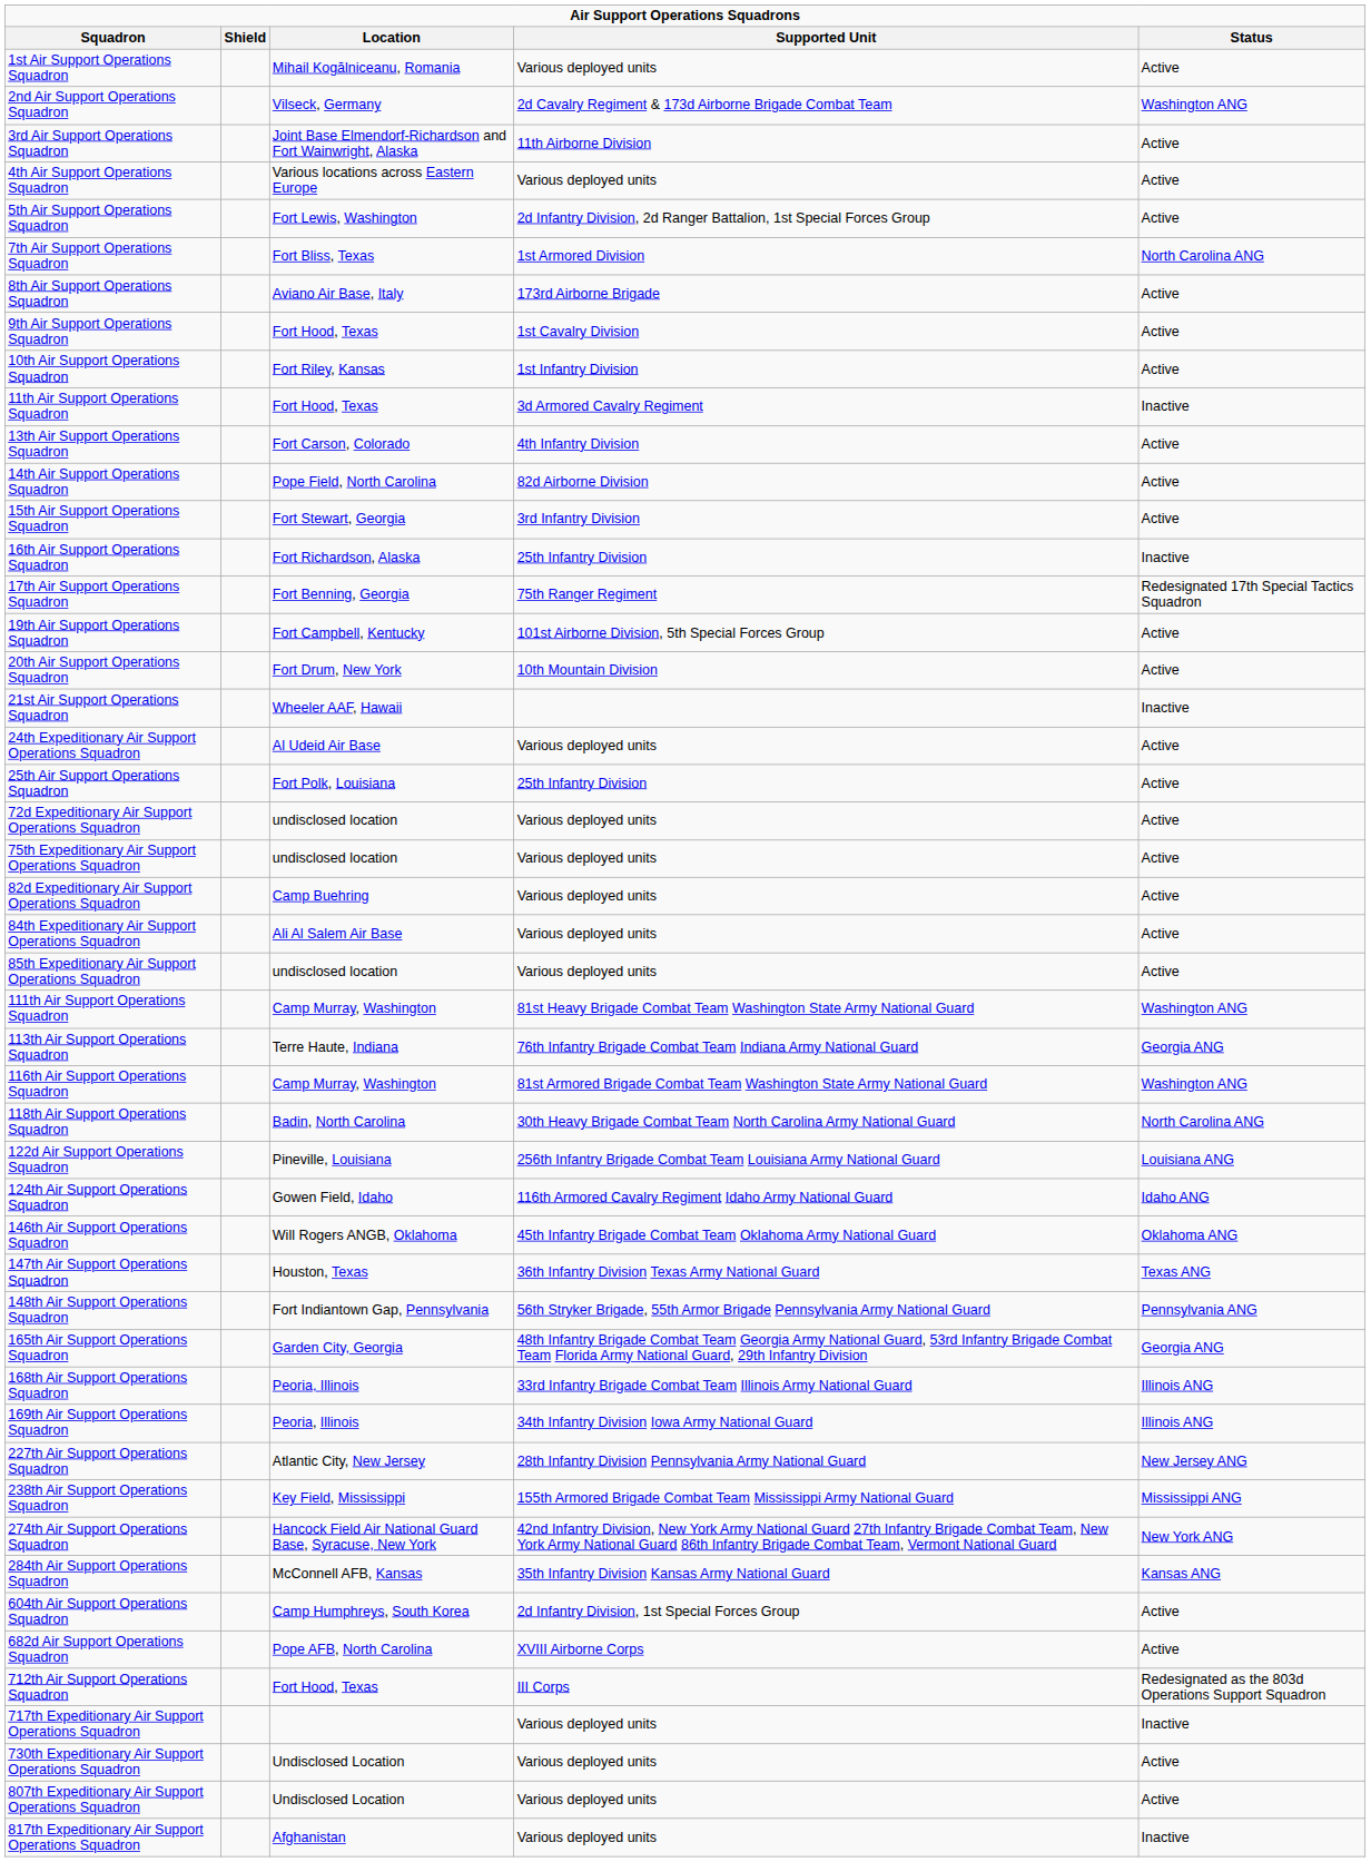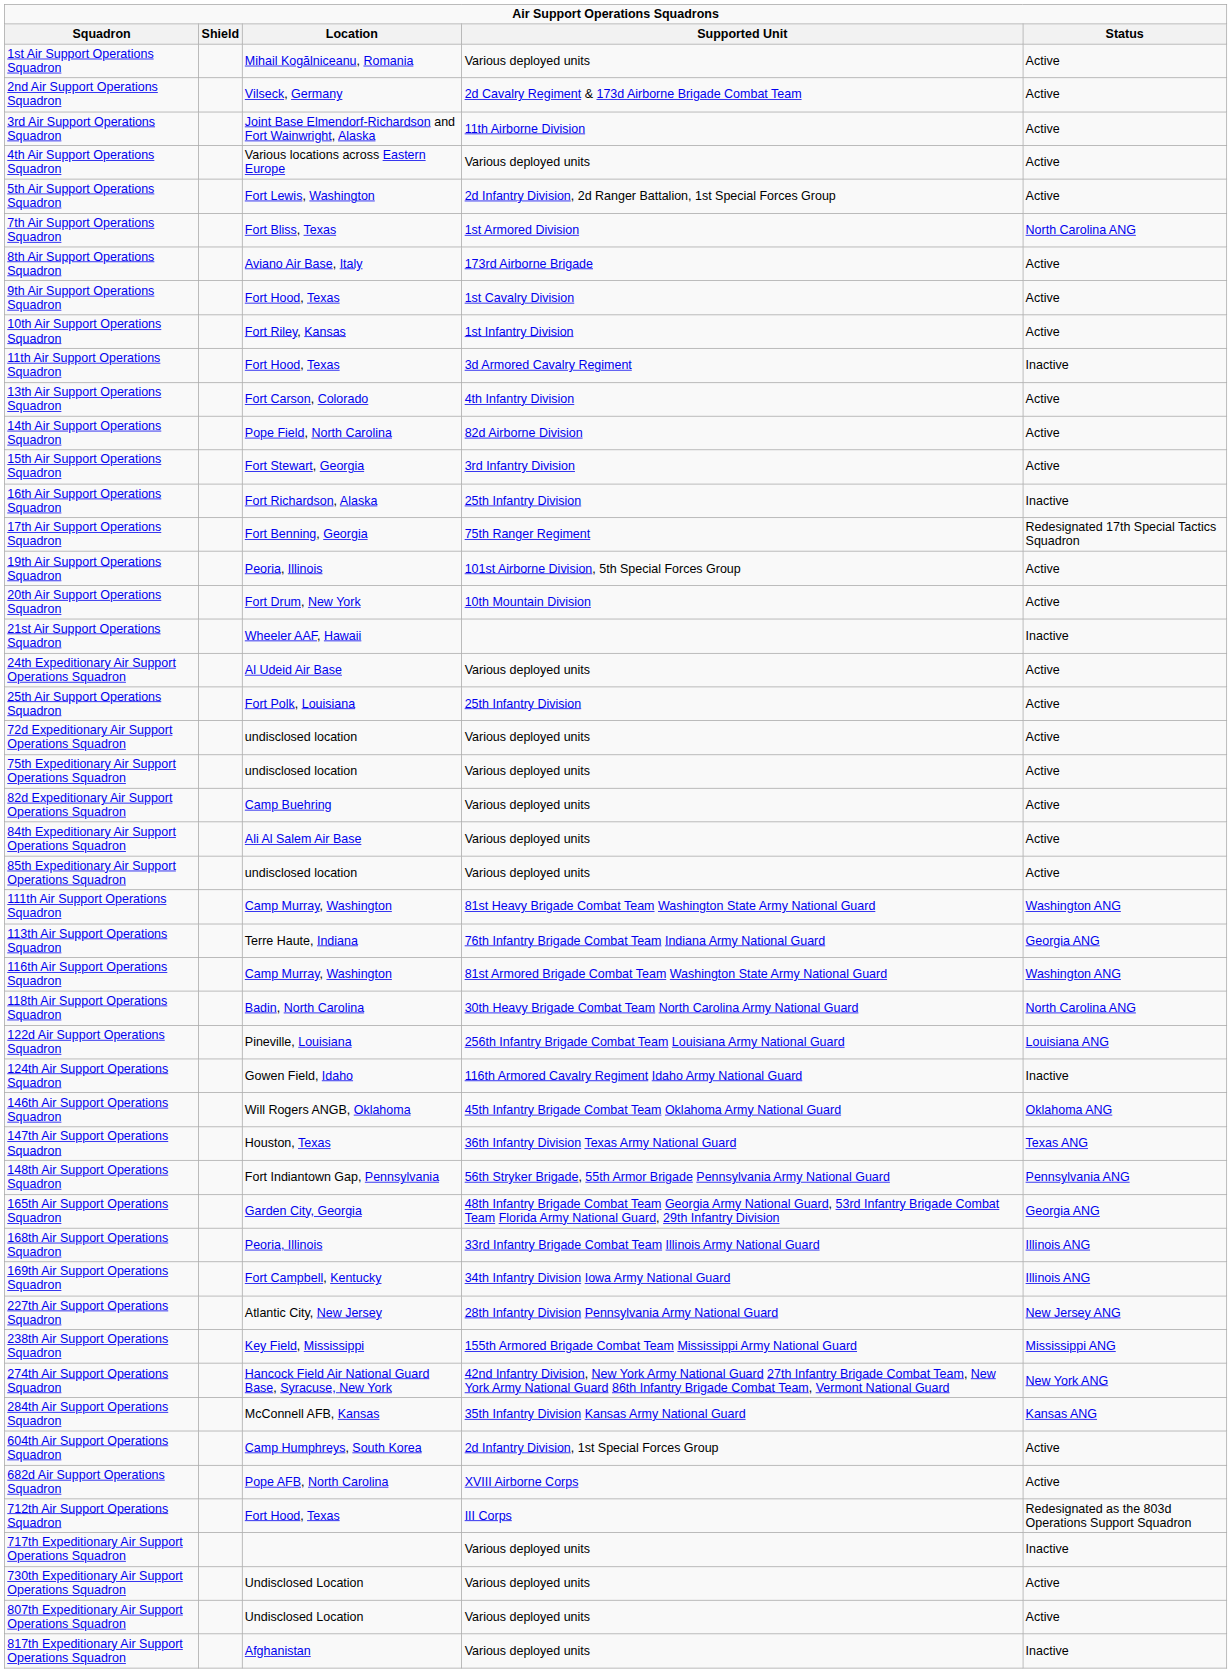 <table class="wikitable">
 <tr>
 <td colspan="6" align="center"><strong>Air Support Operations Squadrons</strong></td>
 </tr>
 <tr>
 <th>Squadron</th>
 <th>Shield</th>
 <th>Location</th>
 <th>Supported Unit</th>
 <th>Status</th>
 </tr>
 <tr>
 <td><a href='#'>1st Air Support Operations Squadron</a></td>
 <td></td>
 <td><a href='#'>Mihail Kogălniceanu</a>, <a href='#'>Romania</a></td>
 <td>Various deployed units</td>
 <td>Active</td>
 </tr>
 <tr>
 <td><a href='#'>2nd Air Support Operations Squadron</a></td>
 <td></td>
 <td><a href='#'>Vilseck</a>, <a href='#'>Germany</a></td>
 <td><a href='#'>2d Cavalry Regiment</a> & <a href='#'>173d Airborne Brigade Combat Team</a></td>
-<td><a href='#'>Washington ANG</a></td>
+<td>Active</td>
 </tr>
 <tr>
 <td><a href='#'>3rd Air Support Operations Squadron</a></td>
 <td></td>
 <td><a href='#'>Joint Base Elmendorf-Richardson</a> and <a href='#'>Fort Wainwright</a>, <a href='#'>Alaska</a></td>
 <td><a href='#'>11th Airborne Division</a></td>
 <td>Active</td>
 </tr>
 <tr>
 <td><a href='#'>4th Air Support Operations Squadron</a></td>
 <td></td>
 <td>Various locations across <a href='#'>Eastern Europe</a></td>
 <td>Various deployed units</td>
 <td>Active</td>
 </tr>
 <tr>
 <td><a href='#'>5th Air Support Operations Squadron</a></td>
 <td></td>
 <td><a href='#'>Fort Lewis</a>, <a href='#'>Washington</a></td>
 <td><a href='#'>2d Infantry Division</a>, 2d Ranger Battalion, 1st Special Forces Group</td>
 <td>Active</td>
 </tr>
 <tr>
 <td><a href='#'>7th Air Support Operations Squadron</a></td>
 <td></td>
 <td><a href='#'>Fort Bliss</a>, <a href='#'>Texas</a></td>
 <td><a href='#'>1st Armored Division</a></td>
 <td><a href='#'>North Carolina ANG</a></td>
 </tr>
 <tr>
 <td><a href='#'>8th Air Support Operations Squadron</a></td>
 <td></td>
 <td><a href='#'>Aviano Air Base</a>, <a href='#'>Italy</a></td>
 <td><a href='#'>173rd Airborne Brigade</a></td>
 <td>Active</td>
 </tr>
 <tr>
 <td><a href='#'>9th Air Support Operations Squadron</a></td>
 <td></td>
 <td><a href='#'>Fort Hood</a>, <a href='#'>Texas</a></td>
 <td><a href='#'>1st Cavalry Division</a></td>
 <td>Active</td>
 </tr>
 <tr>
 <td><a href='#'>10th Air Support Operations Squadron</a></td>
 <td></td>
 <td><a href='#'>Fort Riley</a>, <a href='#'>Kansas</a></td>
 <td><a href='#'>1st Infantry Division</a></td>
 <td>Active</td>
 </tr>
 <tr>
 <td><a href='#'>11th Air Support Operations Squadron</a></td>
 <td></td>
 <td><a href='#'>Fort Hood</a>, <a href='#'>Texas</a></td>
 <td><a href='#'>3d Armored Cavalry Regiment</a></td>
 <td>Inactive</td>
 </tr>
 <tr>
 <td><a href='#'>13th Air Support Operations Squadron</a></td>
 <td></td>
 <td><a href='#'>Fort Carson</a>, <a href='#'>Colorado</a></td>
 <td><a href='#'>4th Infantry Division</a></td>
 <td>Active</td>
 </tr>
 <tr>
 <td><a href='#'>14th Air Support Operations Squadron</a></td>
 <td></td>
 <td><a href='#'>Pope Field</a>, <a href='#'>North Carolina</a></td>
 <td><a href='#'>82d Airborne Division</a></td>
 <td>Active</td>
 </tr>
 <tr>
 <td><a href='#'>15th Air Support Operations Squadron</a></td>
 <td></td>
 <td><a href='#'>Fort Stewart</a>, <a href='#'>Georgia</a></td>
 <td><a href='#'>3rd Infantry Division</a></td>
 <td>Active</td>
 </tr>
 <tr>
 <td><a href='#'>16th Air Support Operations Squadron</a></td>
 <td></td>
 <td><a href='#'>Fort Richardson</a>, <a href='#'>Alaska</a></td>
 <td><a href='#'>25th Infantry Division</a></td>
 <td>Inactive</td>
 </tr>
 <tr>
 <td><a href='#'>17th Air Support Operations Squadron</a></td>
 <td></td>
 <td><a href='#'>Fort Benning</a>, <a href='#'>Georgia</a></td>
 <td><a href='#'>75th Ranger Regiment</a></td>
 <td>Redesignated 17th Special Tactics Squadron</td>
 </tr>
 <tr>
 <td><a href='#'>19th Air Support Operations Squadron</a></td>
 <td></td>
-<td><a href='#'>Fort Campbell</a>, <a href='#'>Kentucky</a></td>
+<td><a href='#'>Peoria</a>, <a href='#'>Illinois</a></td>
 <td><a href='#'>101st Airborne Division</a>, 5th Special Forces Group</td>
 <td>Active</td>
 </tr>
 <tr>
 <td><a href='#'>20th Air Support Operations Squadron</a></td>
 <td></td>
 <td><a href='#'>Fort Drum</a>, <a href='#'>New York</a></td>
 <td><a href='#'>10th Mountain Division</a></td>
 <td>Active</td>
 </tr>
 <tr>
 <td><a href='#'>21st Air Support Operations Squadron</a></td>
 <td></td>
 <td><a href='#'>Wheeler AAF</a>, <a href='#'>Hawaii</a></td>
 <td></td>
 <td>Inactive</td>
 </tr>
 <tr>
 <td><a href='#'>24th Expeditionary Air Support Operations Squadron</a></td>
 <td></td>
 <td><a href='#'>Al Udeid Air Base</a></td>
 <td>Various deployed units</td>
 <td>Active</td>
 </tr>
 <tr>
 <td><a href='#'>25th Air Support Operations Squadron</a></td>
 <td></td>
 <td><a href='#'>Fort Polk</a>, <a href='#'>Louisiana</a></td>
 <td><a href='#'>25th Infantry Division</a></td>
 <td>Active</td>
 </tr>
 <tr>
 <td><a href='#'>72d Expeditionary Air Support Operations Squadron</a></td>
 <td></td>
 <td>undisclosed location</td>
 <td>Various deployed units</td>
 <td>Active</td>
 </tr>
 <tr>
 <td><a href='#'>75th Expeditionary Air Support Operations Squadron</a></td>
 <td></td>
 <td>undisclosed location</td>
 <td>Various deployed units</td>
 <td>Active</td>
 </tr>
 <tr>
 <td><a href='#'>82d Expeditionary Air Support Operations Squadron</a></td>
 <td></td>
 <td><a href='#'>Camp Buehring</a></td>
 <td>Various deployed units</td>
 <td>Active</td>
 </tr>
 <tr>
 <td><a href='#'>84th Expeditionary Air Support Operations Squadron</a></td>
 <td></td>
 <td><a href='#'>Ali Al Salem Air Base</a></td>
 <td>Various deployed units</td>
 <td>Active</td>
 </tr>
 <tr>
 <td><a href='#'>85th Expeditionary Air Support Operations Squadron</a></td>
 <td></td>
 <td>undisclosed location</td>
 <td>Various deployed units</td>
 <td>Active</td>
 </tr>
 <tr>
 <td><a href='#'>111th Air Support Operations Squadron</a></td>
 <td></td>
 <td><a href='#'>Camp Murray</a>, <a href='#'>Washington</a></td>
 <td><a href='#'>81st Heavy Brigade Combat Team</a> <a href='#'>Washington State Army National Guard</a></td>
 <td><a href='#'>Washington ANG</a></td>
 </tr>
 <tr>
 <td><a href='#'>113th Air Support Operations Squadron</a></td>
 <td></td>
 <td>Terre Haute, <a href='#'>Indiana</a></td>
 <td><a href='#'>76th Infantry Brigade Combat Team</a> <a href='#'>Indiana Army National Guard</a></td>
 <td><a href='#'>Georgia ANG</a></td>
 </tr>
 <tr>
 <td><a href='#'>116th Air Support Operations Squadron</a></td>
 <td></td>
 <td><a href='#'>Camp Murray</a>, <a href='#'>Washington</a></td>
 <td><a href='#'>81st Armored Brigade Combat Team</a> <a href='#'>Washington State Army National Guard</a></td>
 <td><a href='#'>Washington ANG</a></td>
 </tr>
 <tr>
 <td><a href='#'>118th Air Support Operations Squadron</a></td>
 <td></td>
 <td><a href='#'>Badin</a>, <a href='#'>North Carolina</a></td>
 <td><a href='#'>30th Heavy Brigade Combat Team</a> <a href='#'>North Carolina Army National Guard</a></td>
 <td><a href='#'>North Carolina ANG</a></td>
 </tr>
 <tr>
 <td><a href='#'>122d Air Support Operations Squadron</a></td>
 <td></td>
 <td>Pineville, <a href='#'>Louisiana</a></td>
 <td><a href='#'>256th Infantry Brigade Combat Team</a> <a href='#'>Louisiana Army National Guard</a></td>
 <td><a href='#'>Louisiana ANG</a></td>
 </tr>
 <tr>
 <td><a href='#'>124th Air Support Operations Squadron</a></td>
 <td></td>
 <td>Gowen Field, <a href='#'>Idaho</a></td>
 <td><a href='#'>116th Armored Cavalry Regiment</a> <a href='#'>Idaho Army National Guard</a></td>
-<td><a href='#'>Idaho ANG</a></td>
+<td>Inactive</td>
 </tr>
 <tr>
 <td><a href='#'>146th Air Support Operations Squadron</a></td>
 <td></td>
 <td>Will Rogers ANGB, <a href='#'>Oklahoma</a></td>
 <td><a href='#'>45th Infantry Brigade Combat Team</a> <a href='#'>Oklahoma Army National Guard</a></td>
 <td><a href='#'>Oklahoma ANG</a></td>
 </tr>
 <tr>
 <td><a href='#'>147th Air Support Operations Squadron</a></td>
 <td></td>
 <td>Houston, <a href='#'>Texas</a></td>
 <td><a href='#'>36th Infantry Division</a> <a href='#'>Texas Army National Guard</a></td>
 <td><a href='#'>Texas ANG</a></td>
 </tr>
 <tr>
 <td><a href='#'>148th Air Support Operations Squadron</a></td>
 <td></td>
 <td>Fort Indiantown Gap, <a href='#'>Pennsylvania</a></td>
 <td><a href='#'>56th Stryker Brigade</a>, <a href='#'>55th Armor Brigade</a> <a href='#'>Pennsylvania Army National Guard</a></td>
 <td><a href='#'>Pennsylvania ANG</a></td>
 </tr>
 <tr>
 <td><a href='#'>165th Air Support Operations Squadron</a></td>
 <td></td>
 <td><a href='#'>Garden City, Georgia</a></td>
 <td><a href='#'>48th Infantry Brigade Combat Team</a> <a href='#'>Georgia Army National Guard</a>, <a href='#'>53rd Infantry Brigade Combat Team</a> <a href='#'>Florida Army National Guard</a>, <a href='#'>29th Infantry Division</a></td>
 <td><a href='#'>Georgia ANG</a></td>
 </tr>
 <tr>
 <td><a href='#'>168th Air Support Operations Squadron</a></td>
 <td></td>
 <td><a href='#'>Peoria, Illinois</a></td>
 <td><a href='#'>33rd Infantry Brigade Combat Team</a> <a href='#'>Illinois Army National Guard</a></td>
 <td><a href='#'>Illinois ANG</a></td>
 </tr>
 <tr>
 <td><a href='#'>169th Air Support Operations Squadron</a></td>
 <td></td>
-<td><a href='#'>Peoria</a>, <a href='#'>Illinois</a></td>
+<td><a href='#'>Fort Campbell</a>, <a href='#'>Kentucky</a></td>
 <td><a href='#'>34th Infantry Division</a> <a href='#'>Iowa Army National Guard</a></td>
 <td><a href='#'>Illinois ANG</a></td>
 </tr>
 <tr>
 <td><a href='#'>227th Air Support Operations Squadron</a></td>
 <td></td>
 <td>Atlantic City, <a href='#'>New Jersey</a></td>
 <td><a href='#'>28th Infantry Division</a> <a href='#'>Pennsylvania Army National Guard</a></td>
 <td><a href='#'>New Jersey ANG</a></td>
 </tr>
 <tr>
 <td><a href='#'>238th Air Support Operations Squadron</a></td>
 <td></td>
 <td><a href='#'>Key Field</a>, <a href='#'>Mississippi</a></td>
 <td><a href='#'>155th Armored Brigade Combat Team</a> <a href='#'>Mississippi Army National Guard</a></td>
 <td><a href='#'>Mississippi ANG</a></td>
 </tr>
 <tr>
 <td><a href='#'>274th Air Support Operations Squadron</a></td>
 <td></td>
 <td><a href='#'>Hancock Field Air National Guard Base</a>, <a href='#'>Syracuse, New York</a></td>
 <td><a href='#'>42nd Infantry Division</a>, <a href='#'>New York Army National Guard</a> <a href='#'>27th Infantry Brigade Combat Team</a>, <a href='#'>New York Army National Guard</a> <a href='#'>86th Infantry Brigade Combat Team</a>, <a href='#'>Vermont National Guard</a></td>
 <td><a href='#'>New York ANG</a></td>
 </tr>
 <tr>
 <td><a href='#'>284th Air Support Operations Squadron</a></td>
 <td></td>
 <td>McConnell AFB, <a href='#'>Kansas</a></td>
 <td><a href='#'>35th Infantry Division</a> <a href='#'>Kansas Army National Guard</a></td>
 <td><a href='#'>Kansas ANG</a></td>
 </tr>
 <tr>
 <td><a href='#'>604th Air Support Operations Squadron</a></td>
 <td></td>
 <td><a href='#'>Camp Humphreys</a>, <a href='#'>South Korea</a></td>
 <td><a href='#'>2d Infantry Division</a>, 1st Special Forces Group</td>
 <td>Active</td>
 </tr>
 <tr>
 <td><a href='#'>682d Air Support Operations Squadron</a></td>
 <td></td>
 <td><a href='#'>Pope AFB</a>, <a href='#'>North Carolina</a></td>
 <td><a href='#'>XVIII Airborne Corps</a></td>
 <td>Active</td>
 </tr>
 <tr>
 <td><a href='#'>712th Air Support Operations Squadron</a></td>
 <td></td>
 <td><a href='#'>Fort Hood</a>, <a href='#'>Texas</a></td>
 <td><a href='#'>III Corps</a></td>
 <td>Redesignated as the 803d Operations Support Squadron </td>
 </tr>
 <tr>
 <td><a href='#'>717th Expeditionary Air Support Operations Squadron</a></td>
 <td></td>
 <td></td>
 <td>Various deployed units</td>
 <td>Inactive</td>
 </tr>
 <tr>
 <td><a href='#'>730th Expeditionary Air Support Operations Squadron</a></td>
 <td></td>
 <td>Undisclosed Location</td>
 <td>Various deployed units</td>
 <td>Active</td>
 </tr>
 <tr>
 <td><a href='#'>807th Expeditionary Air Support Operations Squadron</a></td>
 <td></td>
 <td>Undisclosed Location</td>
 <td>Various deployed units</td>
 <td>Active</td>
 </tr>
 <tr>
 <td><a href='#'>817th Expeditionary Air Support Operations Squadron</a></td>
 <td></td>
 <td><a href='#'>Afghanistan</a></td>
 <td>Various deployed units</td>
 <td>Inactive</td>
 </tr>
 </table>
